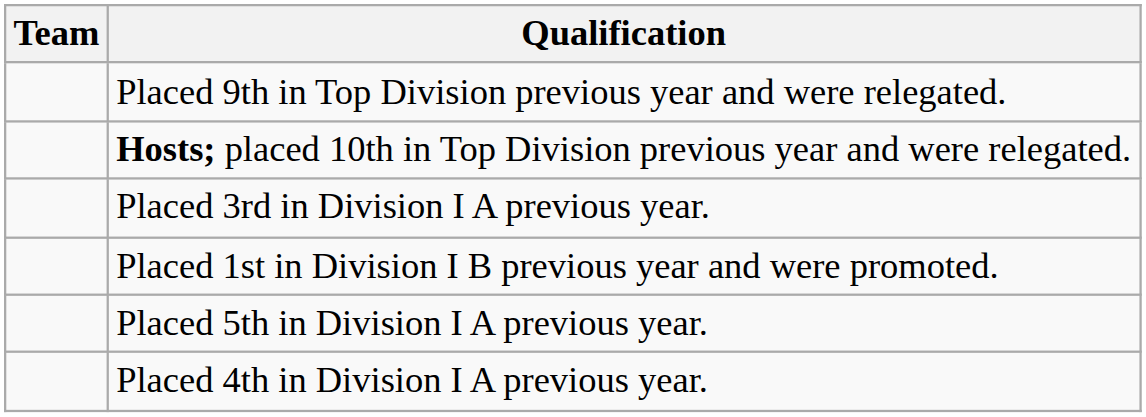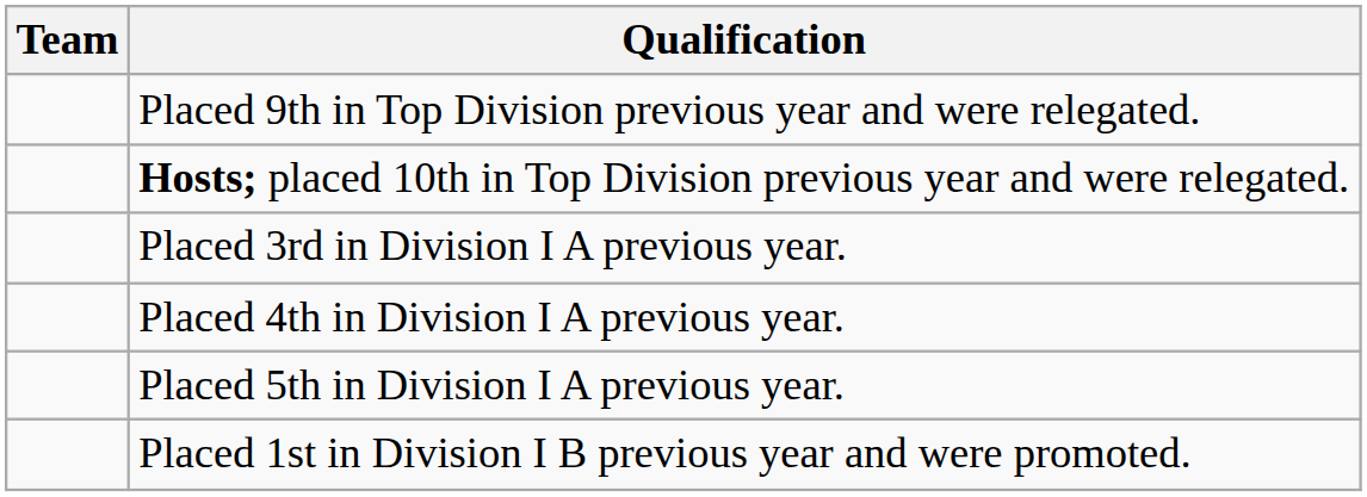 <table class="wikitable">
 <tr>
 <th>Team</th>
 <th>Qualification</th>
 </tr>
 <tr>
 <td></td>
 <td>Placed 9th in Top Division previous year and were relegated.</td>
 </tr>
 <tr>
 <td></td>
 <td><strong>Hosts;</strong> placed 10th in Top Division previous year and were relegated.</td>
 </tr>
 <tr>
 <td></td>
 <td>Placed 3rd in Division I A previous year.</td>
 </tr>
 <tr>
 <td></td>
-<td>Placed 1st in Division I B previous year and were promoted.</td>
+<td>Placed 4th in Division I A previous year.</td>
 </tr>
 <tr>
 <td></td>
 <td>Placed 5th in Division I A previous year.</td>
 </tr>
 <tr>
 <td></td>
-<td>Placed 4th in Division I A previous year.</td>
+<td>Placed 1st in Division I B previous year and were promoted.</td>
 </tr>
 </table>
